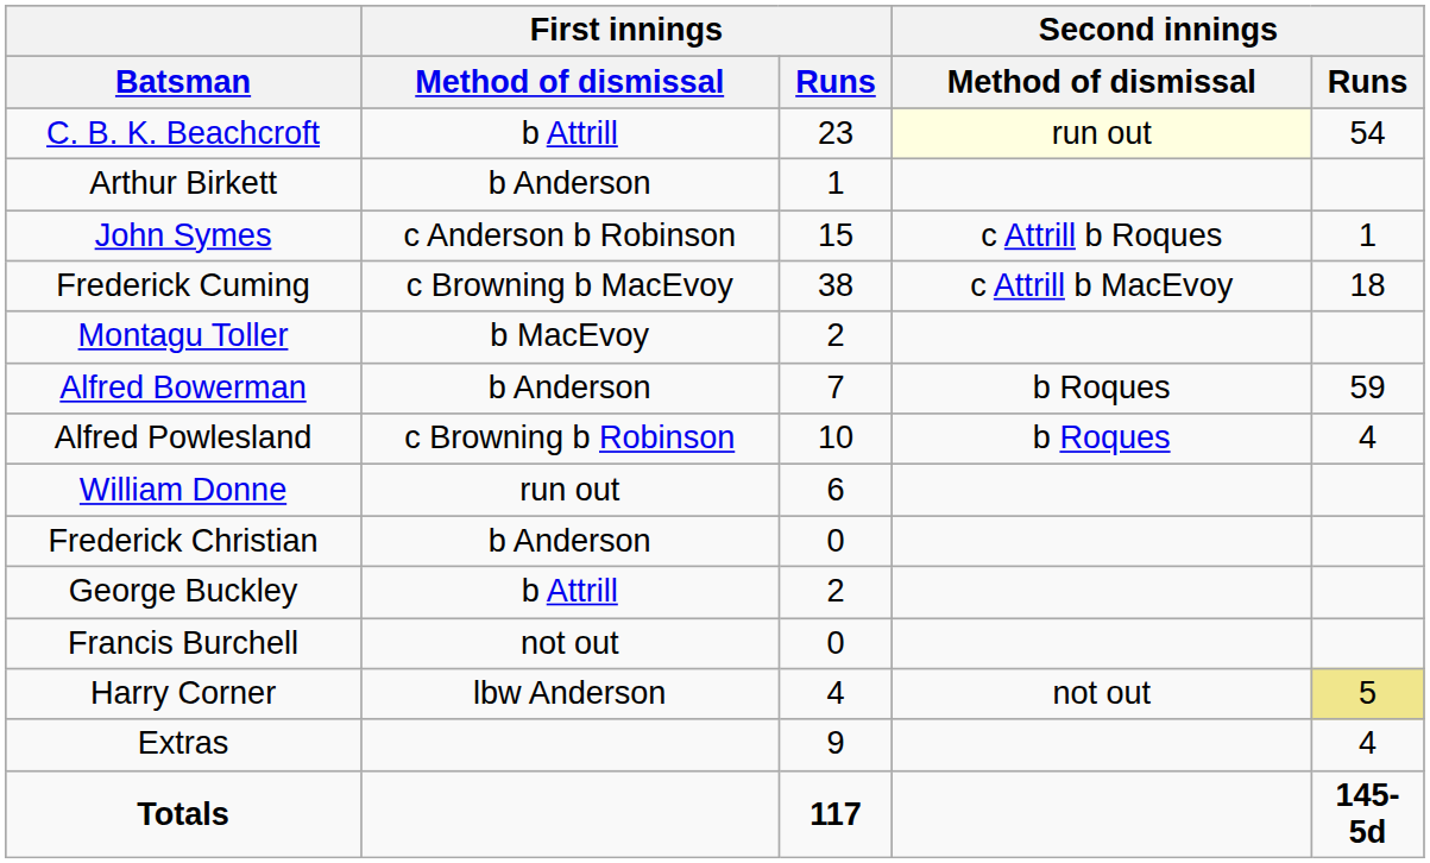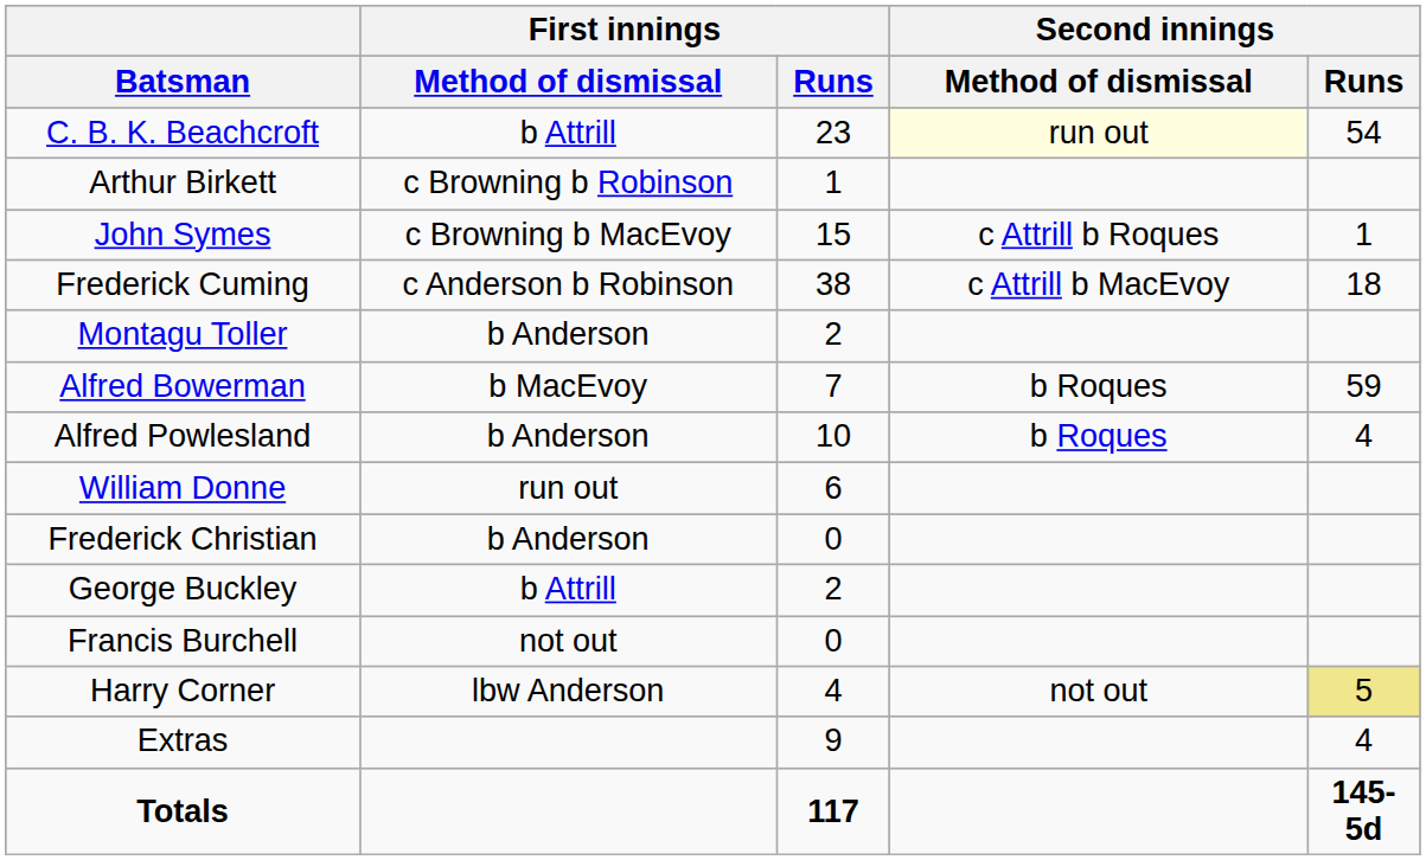 <table cellpadding="1" style="border:gray solid 1px; text-align:center; width:80%;" class="wikitable">
 <tr>
 <th></th>
 <th colspan="2" style="width:37.5%;">First innings</th>
 <th colspan="2" style="width:37.5%;">Second innings</th>
 </tr>
 <tr>
 <th style="width:25%;"><a href='#'>Batsman</a></th>
 <th><a href='#'>Method of dismissal</a></th>
 <th style="width:8%;"><a href='#'>Runs</a></th>
 <th>Method of dismissal</th>
 <th style="width:8%;">Runs</th>
 </tr>
 <tr>
 <td><a href='#'>C. B. K. Beachcroft</a></td>
 <td>b <a href='#'>Attrill</a></td>
 <td>23</td>
 <td style="background: lightyellow;">run out</td>
 <td>54</td>
 </tr>
 <tr>
 <td>Arthur Birkett</td>
-<td>b Anderson</td>
+<td>c Browning b <a href='#'>Robinson</a></td>
 <td>1</td>
 <td></td>
 <td></td>
 </tr>
 <tr>
 <td><a href='#'>John Symes</a></td>
-<td>c Anderson b Robinson</td>
+<td>c Browning b MacEvoy</td>
 <td>15</td>
 <td>c <a href='#'>Attrill</a> b Roques</td>
 <td>1</td>
 </tr>
 <tr>
 <td>Frederick Cuming</td>
-<td>c Browning b MacEvoy</td>
+<td>c Anderson b Robinson</td>
 <td>38</td>
 <td>c <a href='#'>Attrill</a> b MacEvoy</td>
 <td>18</td>
 </tr>
 <tr>
 <td><a href='#'>Montagu Toller</a></td>
-<td>b MacEvoy</td>
+<td>b Anderson</td>
 <td>2</td>
 <td></td>
 <td></td>
 </tr>
 <tr>
 <td><a href='#'>Alfred Bowerman</a></td>
-<td>b Anderson</td>
+<td>b MacEvoy</td>
 <td>7</td>
 <td>b Roques</td>
 <td>59</td>
 </tr>
 <tr>
 <td>Alfred Powlesland</td>
-<td>c Browning b <a href='#'>Robinson</a></td>
+<td>b Anderson</td>
 <td>10</td>
 <td>b <a href='#'>Roques</a></td>
 <td>4</td>
 </tr>
 <tr>
 <td><a href='#'>William Donne</a></td>
 <td>run out</td>
 <td>6</td>
 <td></td>
 <td></td>
 </tr>
 <tr>
 <td>Frederick Christian</td>
 <td>b Anderson</td>
 <td>0</td>
 <td></td>
 <td></td>
 </tr>
 <tr>
 <td>George Buckley</td>
 <td>b <a href='#'>Attrill</a></td>
 <td>2</td>
 <td></td>
 <td></td>
 </tr>
 <tr>
 <td>Francis Burchell</td>
 <td>not out</td>
 <td>0</td>
 <td></td>
 <td></td>
 </tr>
 <tr>
 <td>Harry Corner</td>
 <td>lbw Anderson</td>
 <td>4</td>
 <td>not out</td>
 <td style="background: khaki;">5</td>
 </tr>
 <tr>
 <td>Extras</td>
 <td></td>
 <td>9</td>
 <td></td>
 <td>4</td>
 </tr>
 <tr>
 <td><strong>Totals</strong></td>
 <td></td>
 <td><strong>117</strong></td>
 <td></td>
 <td><strong>145-5d</strong></td>
 </tr>
 </table>
